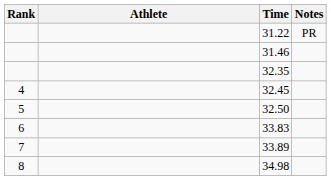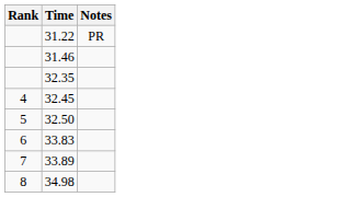 <table class="wikitable" style="text-align:center">
 <tr>
 <th>Rank</th>
-<th Style="width:18em">Athlete</th>
 <th>Time</th>
 <th>Notes</th>
 </tr>
 <tr>
 <td></td>
-<td style="text-align:left"></td>
 <td>31.22</td>
 <td>PR</td>
 </tr>
 <tr>
 <td></td>
-<td style="text-align:left"></td>
 <td>31.46</td>
 <td></td>
 </tr>
 <tr>
 <td></td>
-<td style="text-align:left"></td>
 <td>32.35</td>
 <td></td>
 </tr>
 <tr>
 <td>4</td>
-<td style="text-align:left"></td>
 <td>32.45</td>
 <td></td>
 </tr>
 <tr>
 <td>5</td>
-<td style="text-align:left"></td>
 <td>32.50</td>
 <td></td>
 </tr>
 <tr>
 <td>6</td>
-<td style="text-align:left"></td>
 <td>33.83</td>
 <td></td>
 </tr>
 <tr>
 <td>7</td>
-<td style="text-align:left"></td>
 <td>33.89</td>
 <td></td>
 </tr>
 <tr>
 <td>8</td>
-<td style="text-align:left"></td>
 <td>34.98</td>
 <td></td>
 </tr>
 </table>
